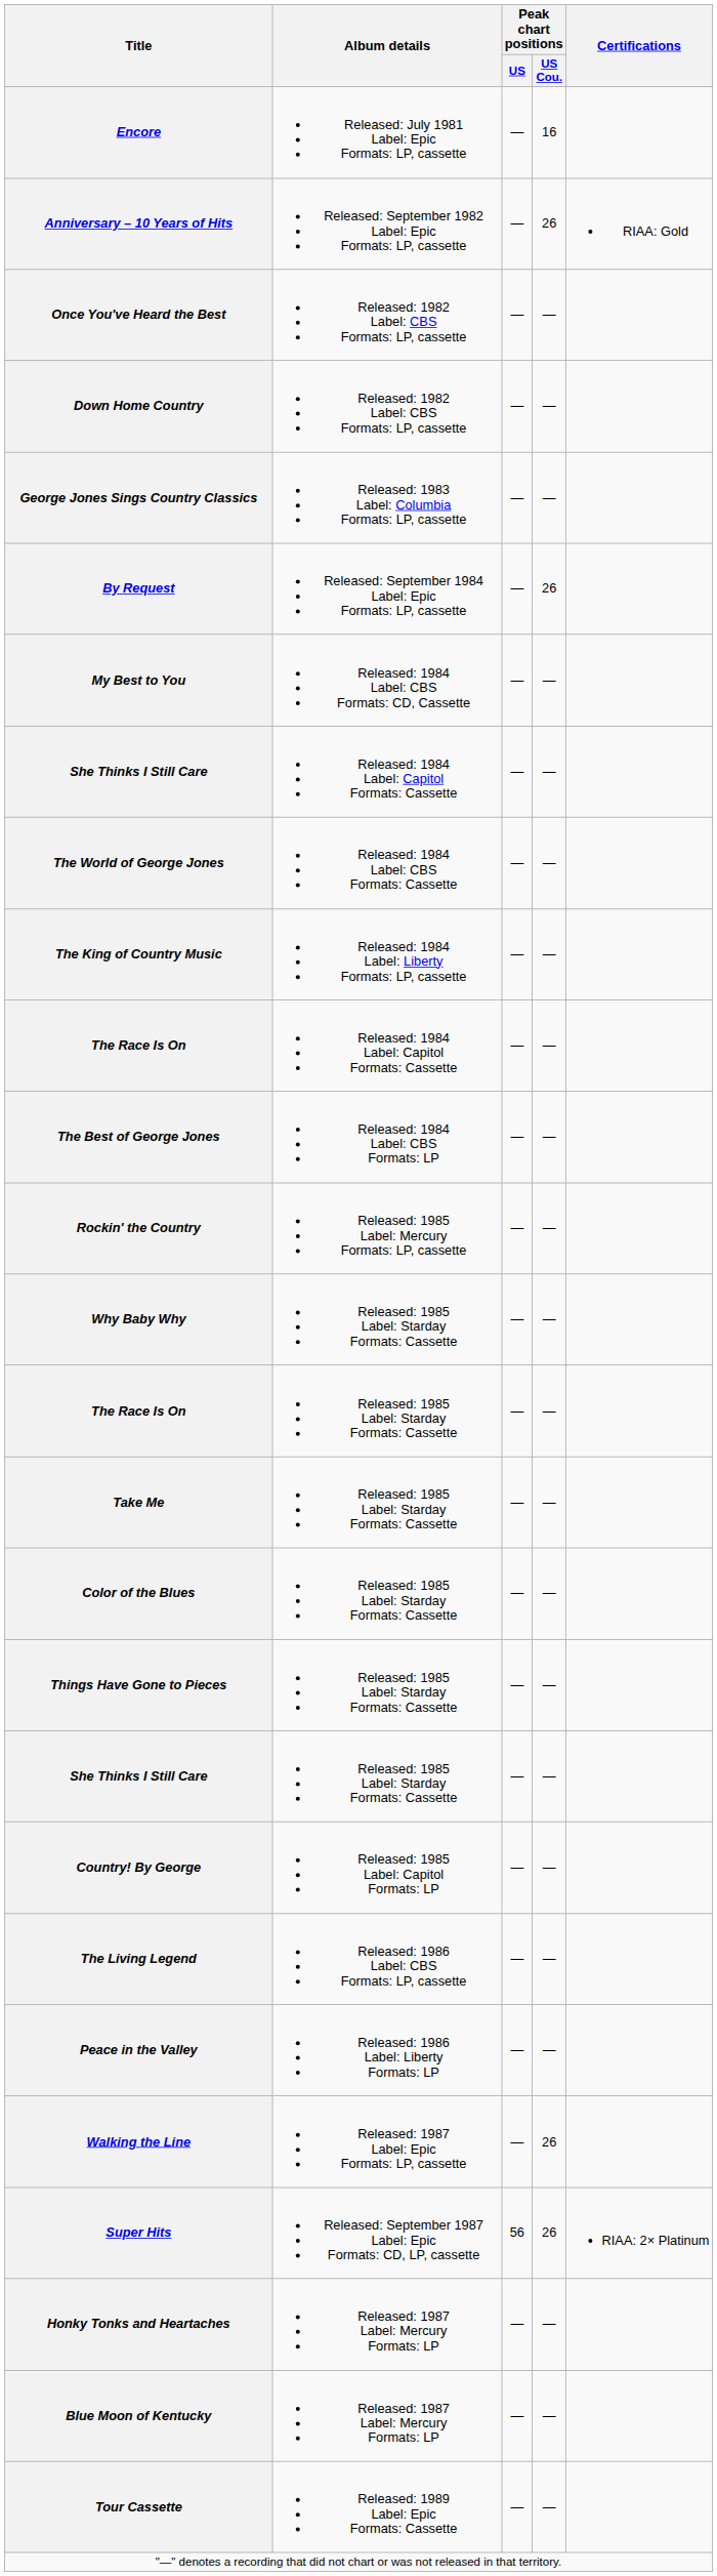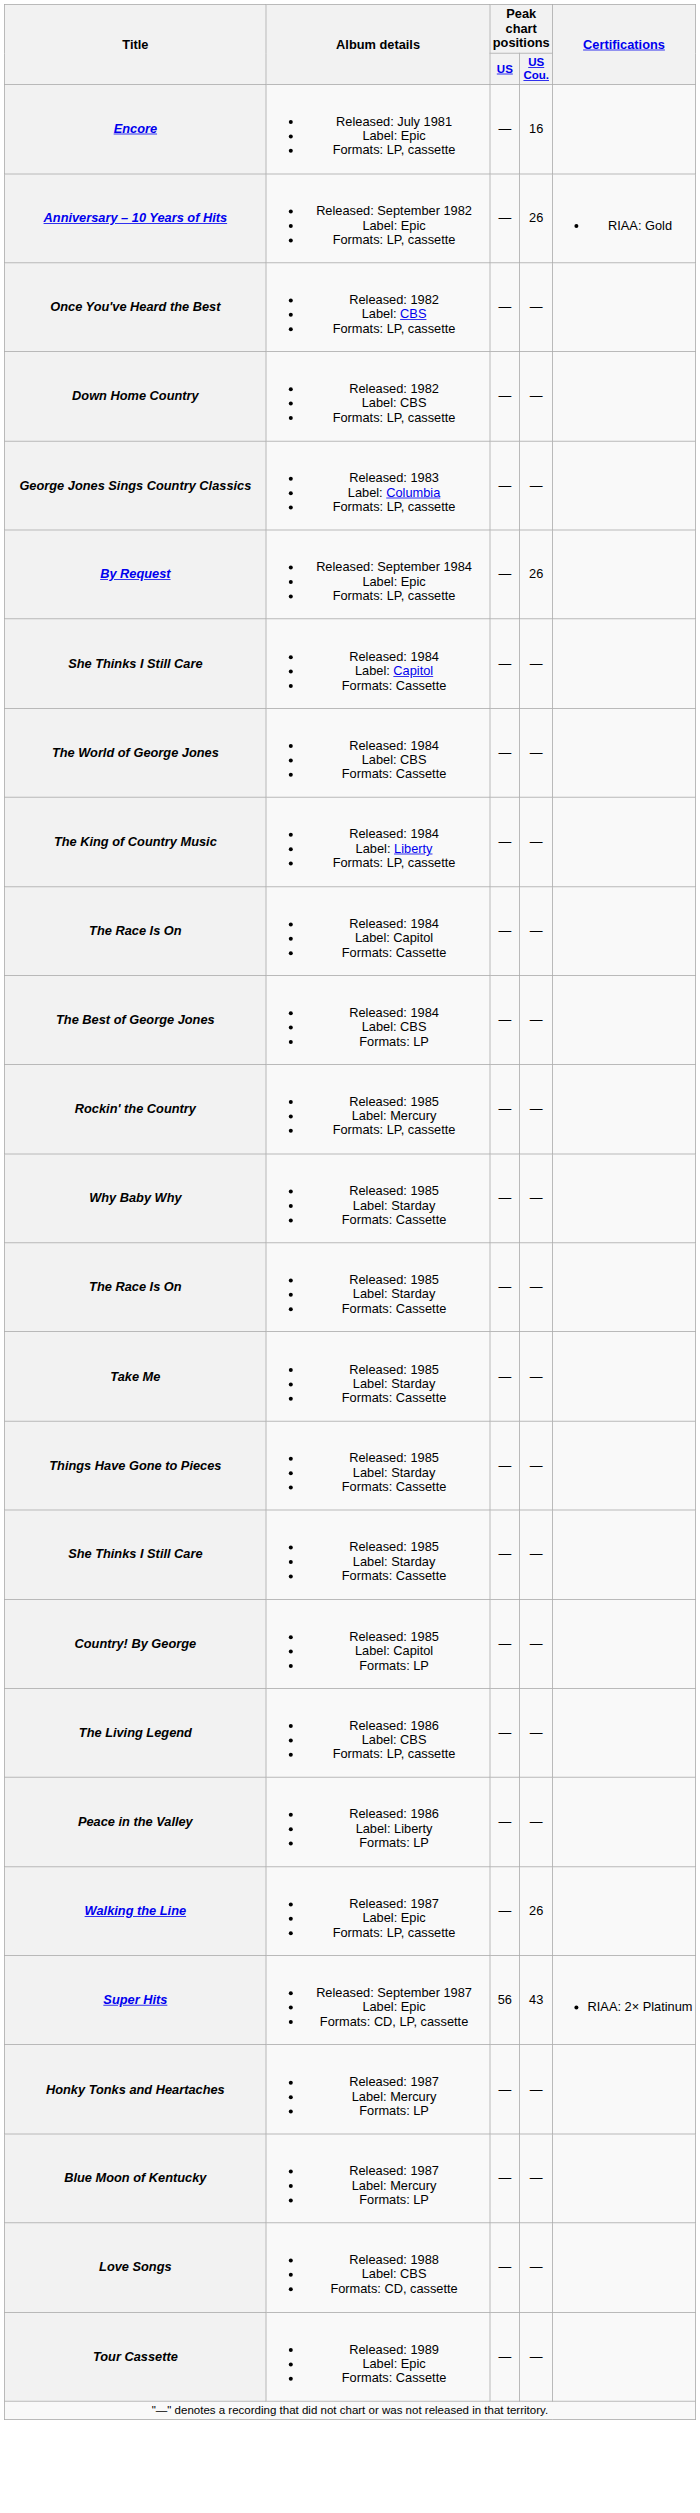 <table class="wikitable plainrowheaders" style="text-align:center;">
 <tr>
 <th scope="col" rowspan="2" style="width:20em;">Title</th>
 <th scope="col" rowspan="2" style="width:17em;">Album details</th>
 <th scope="col" colspan="2">Peak chart<br> positions</th>
 <th scope="col" rowspan="2"><a href='#'>Certifications</a></th>
 </tr>
 <tr>
 <th scope="col" style="width:2em;font-size:90%;"><a href='#'>US</a><br></th>
 <th scope="col" style="width:2em;font-size:90%;"><a href='#'>US<br>Cou.</a><br></th>
 </tr>
 <tr>
 <th scope="row"><em><a href='#'>Encore</a></em></th>
 <td><br><ul><li>Released: July 1981</li><li>Label: Epic</li><li>Formats: LP, cassette</li></ul></td>
 <td>—</td>
 <td>16</td>
 <td></td>
 </tr>
 <tr>
 <th scope="row"><em><a href='#'>Anniversary – 10 Years of Hits</a></em></th>
 <td><br><ul><li>Released: September 1982</li><li>Label: Epic</li><li>Formats: LP, cassette</li></ul></td>
 <td>—</td>
 <td>26</td>
 <td><br><ul><li>RIAA: Gold</li></ul></td>
 </tr>
 <tr>
 <th scope="row"><em>Once You've Heard the Best</em></th>
 <td><br><ul><li>Released: 1982</li><li>Label: <a href='#'>CBS</a></li><li>Formats: LP, cassette</li></ul></td>
 <td>—</td>
 <td>—</td>
 <td></td>
 </tr>
 <tr>
 <th scope="row"><em>Down Home Country</em></th>
 <td><br><ul><li>Released: 1982</li><li>Label: CBS</li><li>Formats: LP, cassette</li></ul></td>
 <td>—</td>
 <td>—</td>
 <td></td>
 </tr>
 <tr>
 <th scope="row"><em>George Jones Sings Country Classics</em></th>
 <td><br><ul><li>Released: 1983</li><li>Label: <a href='#'>Columbia</a></li><li>Formats: LP, cassette</li></ul></td>
 <td>—</td>
 <td>—</td>
 <td></td>
 </tr>
 <tr>
 <th scope="row"><em><a href='#'>By Request</a></em></th>
 <td><br><ul><li>Released: September 1984</li><li>Label: Epic</li><li>Formats: LP, cassette</li></ul></td>
 <td>—</td>
 <td>26</td>
-<td></td>
-</tr>
-<tr>
-<th scope="row"><em>My Best to You</em></th>
-<td><br><ul><li>Released: 1984</li><li>Label: CBS</li><li>Formats: CD, Cassette</li></ul></td>
-<td>—</td>
-<td>—</td>
 <td></td>
 </tr>
 <tr>
 <th scope="row"><em>She Thinks I Still Care</em></th>
 <td><br><ul><li>Released: 1984</li><li>Label: <a href='#'>Capitol</a></li><li>Formats: Cassette</li></ul></td>
 <td>—</td>
 <td>—</td>
 <td></td>
 </tr>
 <tr>
 <th scope="row"><em>The World of George Jones</em></th>
 <td><br><ul><li>Released: 1984</li><li>Label: CBS</li><li>Formats: Cassette</li></ul></td>
 <td>—</td>
 <td>—</td>
 <td></td>
 </tr>
 <tr>
 <th scope="row"><em>The King of Country Music</em></th>
 <td><br><ul><li>Released: 1984</li><li>Label: <a href='#'>Liberty</a></li><li>Formats: LP, cassette</li></ul></td>
 <td>—</td>
 <td>—</td>
 <td></td>
 </tr>
 <tr>
 <th scope="row"><em>The Race Is On</em></th>
 <td><br><ul><li>Released: 1984</li><li>Label: Capitol</li><li>Formats: Cassette</li></ul></td>
 <td>—</td>
 <td>—</td>
 <td></td>
 </tr>
 <tr>
 <th scope="row"><em>The Best of George Jones</em></th>
 <td><br><ul><li>Released: 1984</li><li>Label: CBS</li><li>Formats: LP</li></ul></td>
 <td>—</td>
 <td>—</td>
 <td></td>
 </tr>
 <tr>
 <th scope="row"><em>Rockin' the Country</em></th>
 <td><br><ul><li>Released: 1985</li><li>Label: Mercury</li><li>Formats: LP, cassette</li></ul></td>
 <td>—</td>
 <td>—</td>
 <td></td>
 </tr>
 <tr>
 <th scope="row"><em>Why Baby Why</em></th>
 <td><br><ul><li>Released: 1985</li><li>Label: Starday</li><li>Formats: Cassette</li></ul></td>
 <td>—</td>
 <td>—</td>
 <td></td>
 </tr>
 <tr>
 <th scope="row"><em>The Race Is On</em></th>
 <td><br><ul><li>Released: 1985</li><li>Label: Starday</li><li>Formats: Cassette</li></ul></td>
 <td>—</td>
 <td>—</td>
 <td></td>
 </tr>
 <tr>
 <th scope="row"><em>Take Me</em></th>
 <td><br><ul><li>Released: 1985</li><li>Label: Starday</li><li>Formats: Cassette</li></ul></td>
 <td>—</td>
 <td>—</td>
 <td></td>
 </tr>
 <tr>
-<th scope="row"><em>Color of the Blues</em></th>
-<td><br><ul><li>Released: 1985</li><li>Label: Starday</li><li>Formats: Cassette</li></ul></td>
-<td>—</td>
-<td>—</td>
-<td></td>
-</tr>
-<tr>
 <th scope="row"><em>Things Have Gone to Pieces</em></th>
 <td><br><ul><li>Released: 1985</li><li>Label: Starday</li><li>Formats: Cassette</li></ul></td>
 <td>—</td>
 <td>—</td>
 <td></td>
 </tr>
 <tr>
 <th scope="row"><em>She Thinks I Still Care</em></th>
 <td><br><ul><li>Released: 1985</li><li>Label: Starday</li><li>Formats: Cassette</li></ul></td>
 <td>—</td>
 <td>—</td>
 <td></td>
 </tr>
 <tr>
 <th scope="row"><em>Country! By George</em></th>
 <td><br><ul><li>Released: 1985</li><li>Label: Capitol</li><li>Formats: LP</li></ul></td>
 <td>—</td>
 <td>—</td>
 <td></td>
 </tr>
 <tr>
 <th scope="row"><em>The Living Legend</em></th>
 <td><br><ul><li>Released: 1986</li><li>Label: CBS</li><li>Formats: LP, cassette</li></ul></td>
 <td>—</td>
 <td>—</td>
 <td></td>
 </tr>
 <tr>
 <th scope="row"><em>Peace in the Valley</em></th>
 <td><br><ul><li>Released: 1986</li><li>Label: Liberty</li><li>Formats: LP</li></ul></td>
 <td>—</td>
 <td>—</td>
 <td></td>
 </tr>
 <tr>
 <th scope="row"><em><a href='#'>Walking the Line</a></em><br></th>
 <td><br><ul><li>Released: 1987</li><li>Label: Epic</li><li>Formats: LP, cassette</li></ul></td>
 <td>—</td>
 <td>26</td>
 <td></td>
 </tr>
 <tr>
 <th scope="row"><em><a href='#'>Super Hits</a></em></th>
 <td><br><ul><li>Released: September 1987</li><li>Label: Epic</li><li>Formats: CD, LP, cassette</li></ul></td>
 <td>56</td>
-<td>26</td>
+<td>43</td>
 <td><br><ul><li>RIAA: 2× Platinum</li></ul></td>
 </tr>
 <tr>
 <th scope="row"><em>Honky Tonks and Heartaches</em></th>
 <td><br><ul><li>Released: 1987</li><li>Label: Mercury</li><li>Formats: LP</li></ul></td>
 <td>—</td>
 <td>—</td>
 <td></td>
 </tr>
 <tr>
 <th scope="row"><em>Blue Moon of Kentucky</em></th>
 <td><br><ul><li>Released: 1987</li><li>Label: Mercury</li><li>Formats: LP</li></ul></td>
 <td>—</td>
 <td>—</td>
 <td></td>
 </tr>
 <tr>
+<th scope="row"><em>Love Songs</em></th>
+<td><br><ul><li>Released: 1988</li><li>Label: CBS</li><li>Formats: CD, cassette</li></ul></td>
+<td>—</td>
+<td>—</td>
+<td></td>
+</tr>
+<tr>
 <th scope="row"><em>Tour Cassette</em></th>
 <td><br><ul><li>Released: 1989</li><li>Label: Epic</li><li>Formats: Cassette</li></ul></td>
 <td>—</td>
 <td>—</td>
 <td></td>
 </tr>
 <tr>
 <td colspan="5" style="font-size:90%">"—" denotes a recording that did not chart or was not released in that territory.</td>
 </tr>
 </table>
